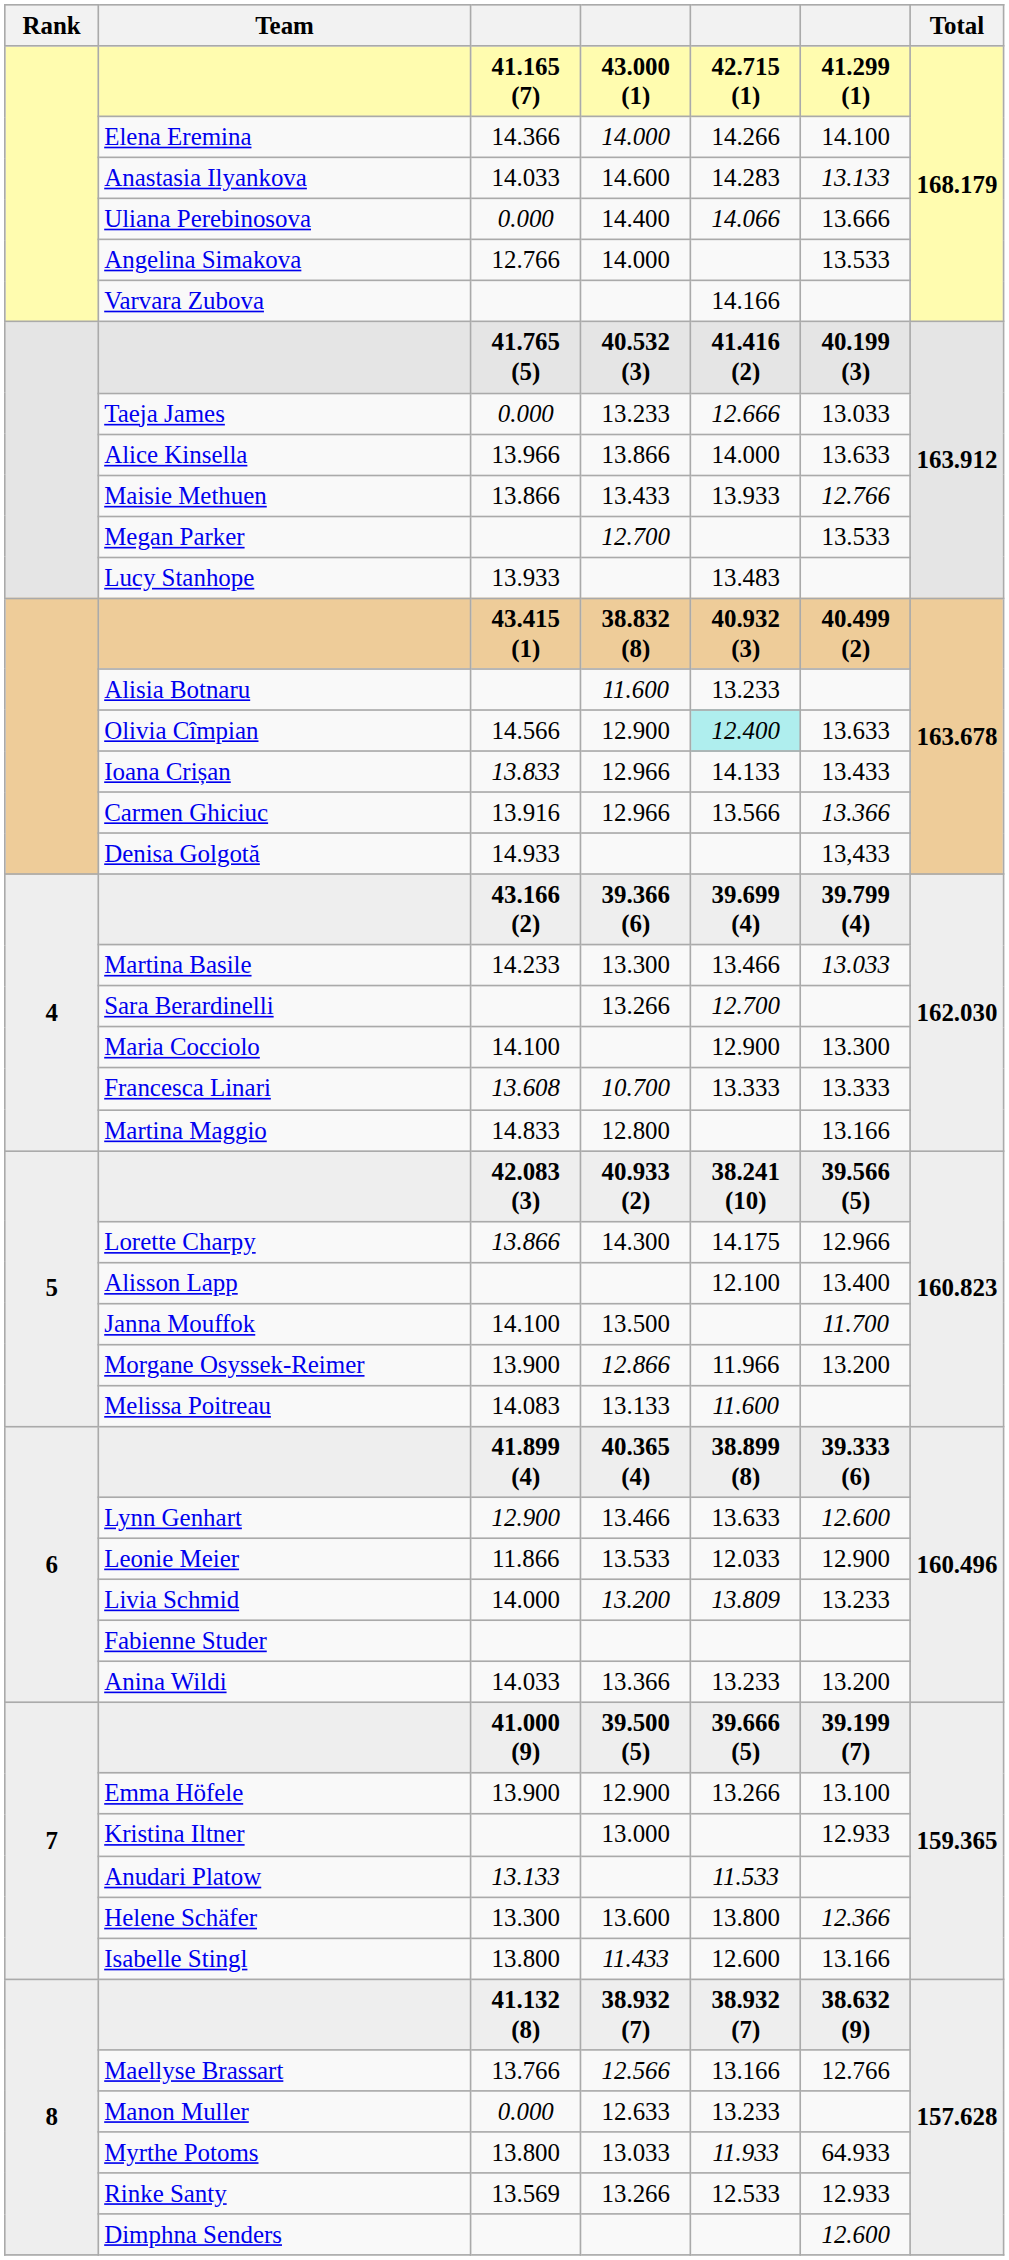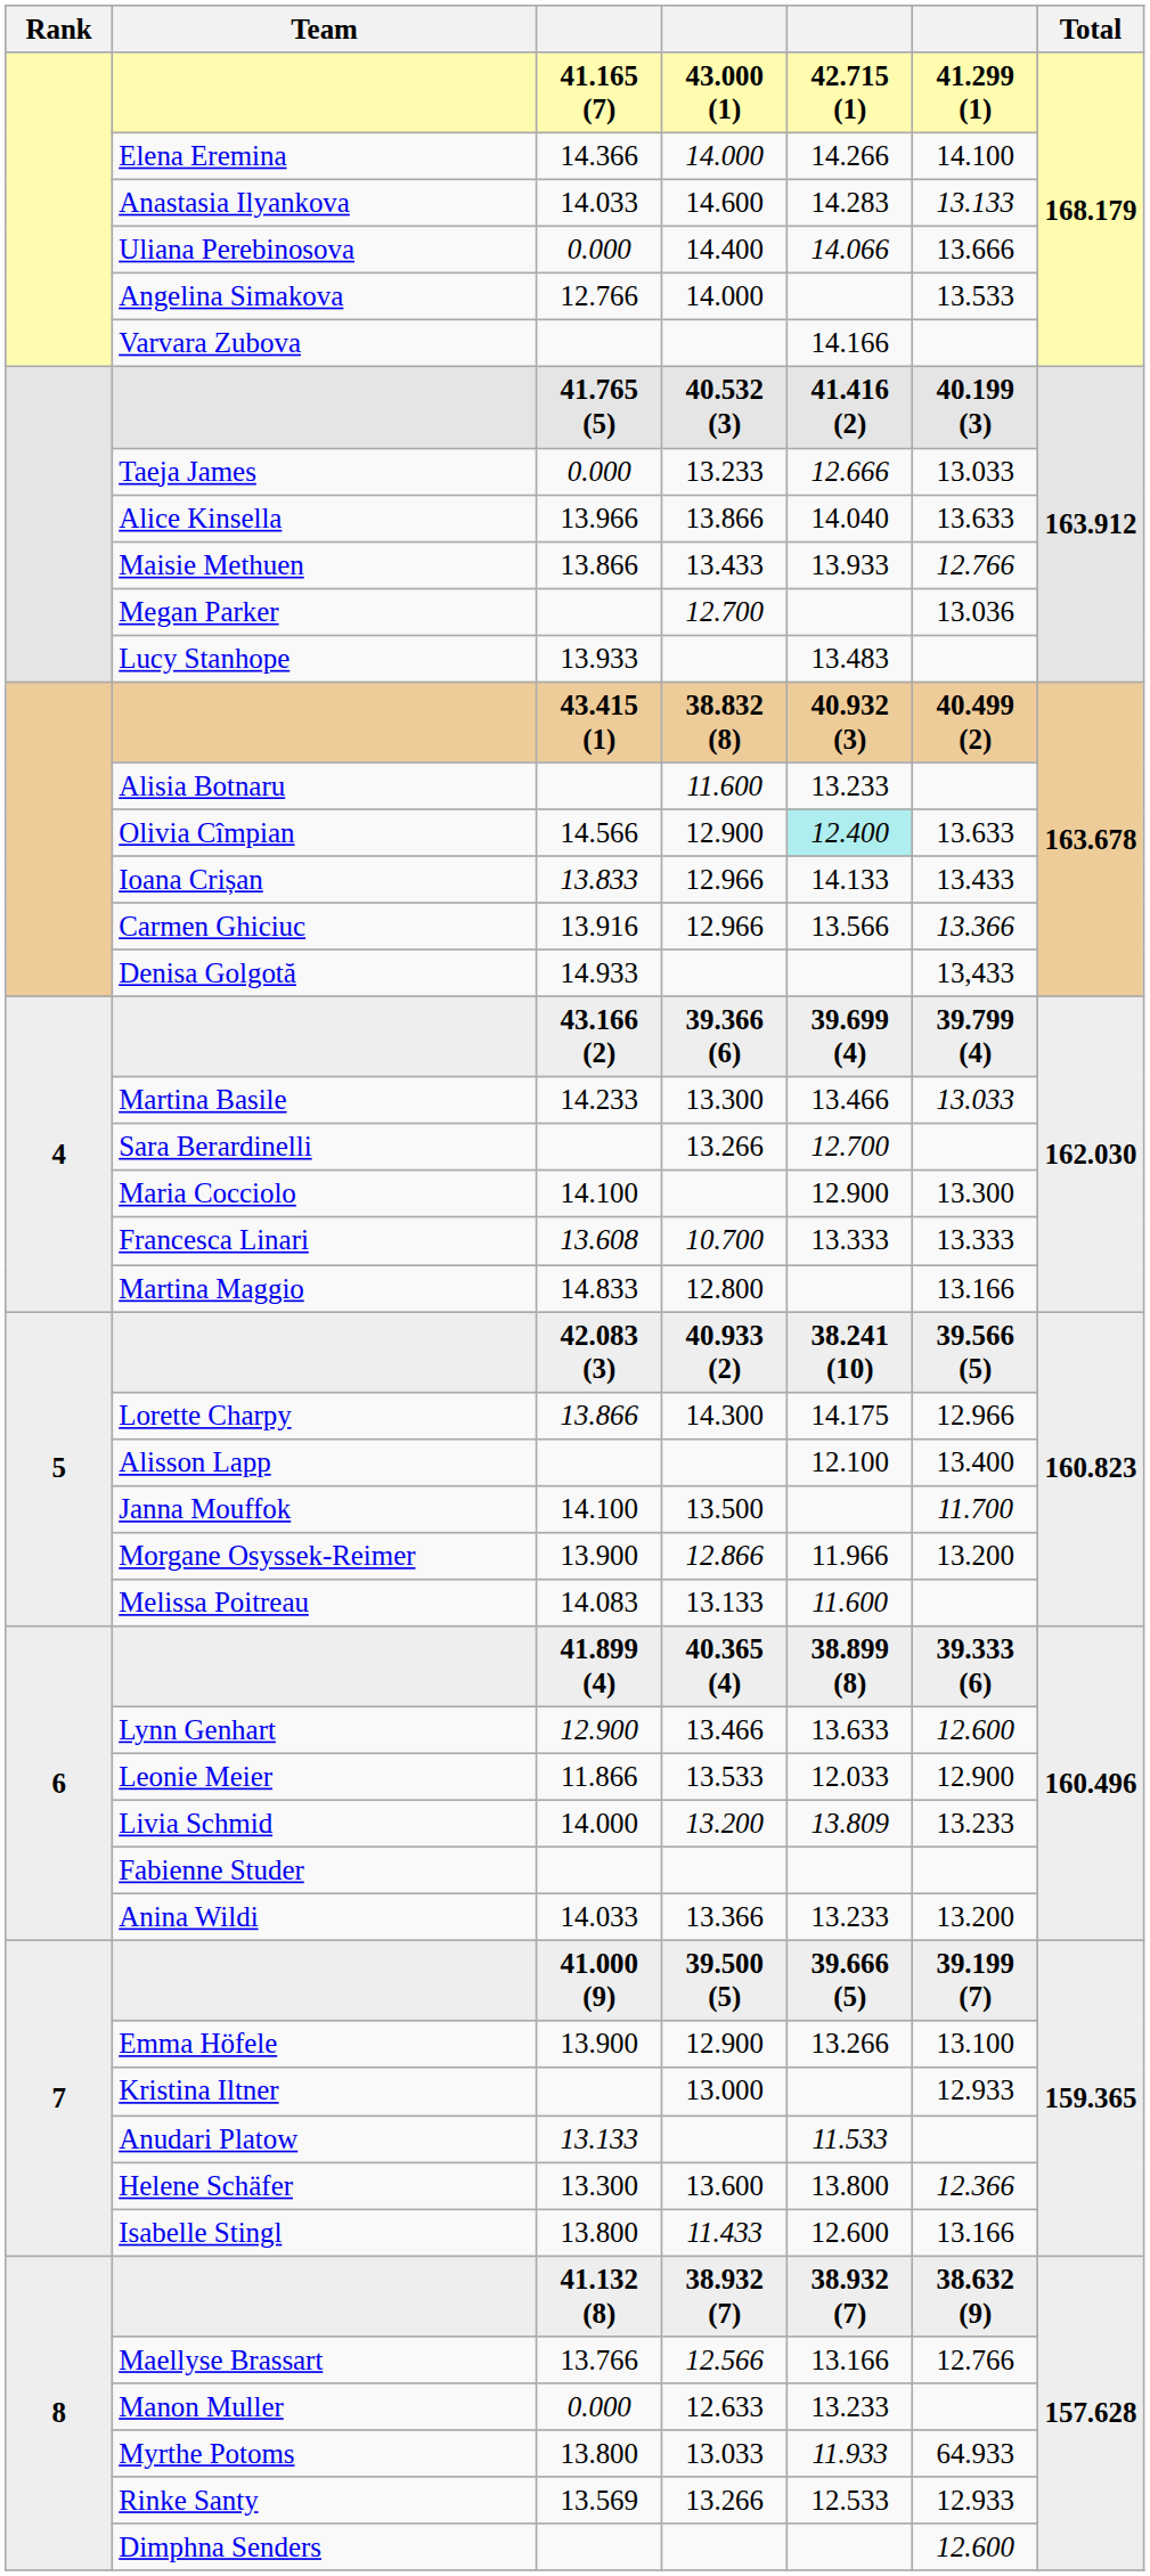 <table class="wikitable sortable" style="text-align:center; font-size:95%">
 <tr>
 <th scope="col" style="width:50px;">Rank</th>
 <th scope="col" style="width:220px;">Team</th>
 <th scope="col" style="width:60px;"></th>
 <th scope="col" style="width:60px;"></th>
 <th scope="col" style="width:60px;"></th>
 <th scope="col" style="width:60px;"></th>
 <th>Total</th>
 </tr>
 <tr style="background:#fffcaf;">
 <td rowspan= "6"><strong></strong></td>
 <td style="text-align:left;"><strong></strong></td>
 <td><strong>41.165 (7)</strong></td>
 <td><strong>43.000 (1)</strong></td>
 <td><strong>42.715 (1)</strong></td>
 <td><strong>41.299 (1)</strong></td>
 <td rowspan="6"><strong>168.179</strong></td>
 </tr>
 <tr>
 <td style="text-align:left;"><a href='#'>Elena Eremina</a></td>
 <td>14.366</td>
 <td><em>14.000</em></td>
 <td>14.266</td>
 <td>14.100</td>
 </tr>
 <tr>
 <td style="text-align:left;"><a href='#'>Anastasia Ilyankova</a></td>
 <td>14.033</td>
 <td>14.600</td>
 <td>14.283</td>
 <td><em>13.133</em></td>
 </tr>
 <tr>
 <td style="text-align:left;"><a href='#'>Uliana Perebinosova</a></td>
 <td><em>0.000</em></td>
 <td>14.400</td>
 <td><em>14.066</em></td>
 <td>13.666</td>
 </tr>
 <tr>
 <td style="text-align:left;"><a href='#'>Angelina Simakova</a></td>
 <td>12.766</td>
 <td>14.000</td>
 <td></td>
 <td>13.533</td>
 </tr>
 <tr>
 <td style="text-align:left;"><a href='#'>Varvara Zubova</a></td>
 <td></td>
 <td></td>
 <td>14.166</td>
 <td></td>
 </tr>
 <tr style="background:#e5e5e5;">
 <td rowspan="6"><strong></strong></td>
 <td style="text-align:left;"><strong></strong></td>
 <td><strong>41.765 (5)</strong></td>
 <td><strong>40.532 (3)</strong></td>
 <td><strong>41.416 (2)</strong></td>
 <td><strong>40.199 (3)</strong></td>
 <td rowspan="6"><strong>163.912</strong></td>
 </tr>
 <tr>
 <td style="text-align:left;"><a href='#'>Taeja James</a></td>
 <td><em>0.000</em></td>
 <td>13.233</td>
 <td><em>12.666</em></td>
 <td>13.033</td>
 </tr>
 <tr>
 <td style="text-align:left;"><a href='#'>Alice Kinsella</a></td>
 <td>13.966</td>
 <td>13.866</td>
-<td>14.000</td>
+<td>14.040</td>
 <td>13.633</td>
 </tr>
 <tr>
 <td style="text-align:left;"><a href='#'>Maisie Methuen</a></td>
 <td>13.866</td>
 <td>13.433</td>
 <td>13.933</td>
 <td><em>12.766</em></td>
 </tr>
 <tr>
 <td style="text-align:left;"><a href='#'>Megan Parker</a></td>
 <td></td>
 <td><em>12.700</em></td>
 <td></td>
-<td>13.533</td>
+<td>13.036</td>
 </tr>
 <tr>
 <td style="text-align:left;"><a href='#'>Lucy Stanhope</a></td>
 <td>13.933</td>
 <td></td>
 <td>13.483</td>
 <td></td>
 </tr>
 <tr style="background:#ec9;">
 <td rowspan="6"><strong></strong></td>
 <td style="text-align:left;"><strong></strong></td>
 <td><strong>43.415 (1)</strong></td>
 <td><strong>38.832 (8)</strong></td>
 <td><strong>40.932 (3)</strong></td>
 <td><strong>40.499 (2)</strong></td>
 <td rowspan="6"><strong>163.678</strong></td>
 </tr>
 <tr>
 <td style="text-align:left;"><a href='#'>Alisia Botnaru</a></td>
 <td></td>
 <td><em>11.600</em></td>
 <td>13.233</td>
 <td></td>
 </tr>
 <tr>
 <td style="text-align:left;"><a href='#'>Olivia Cîmpian</a></td>
 <td>14.566</td>
 <td>12.900</td>
 <td style="background: paleturquoise;"><em>12.400</em></td>
 <td>13.633</td>
 </tr>
 <tr>
 <td style="text-align:left;"><a href='#'>Ioana Crișan</a></td>
 <td><em>13.833</em></td>
 <td>12.966</td>
 <td>14.133</td>
 <td>13.433</td>
 </tr>
 <tr>
 <td style="text-align:left;"><a href='#'>Carmen Ghiciuc</a></td>
 <td>13.916</td>
 <td>12.966</td>
 <td>13.566</td>
 <td><em>13.366</em></td>
 </tr>
 <tr>
 <td style="text-align:left;"><a href='#'>Denisa Golgotă</a></td>
 <td>14.933</td>
 <td></td>
 <td></td>
 <td>13,433</td>
 </tr>
 <tr style="background:#eee;">
 <td rowspan="6"><strong>4</strong></td>
 <td style="text-align:left;"><strong></strong></td>
 <td><strong>43.166 (2)</strong></td>
 <td><strong>39.366 (6)</strong></td>
 <td><strong>39.699 (4)</strong></td>
 <td><strong>39.799 (4)</strong></td>
 <td rowspan="6"><strong>162.030</strong></td>
 </tr>
 <tr>
 <td style="text-align:left;"><a href='#'>Martina Basile</a></td>
 <td>14.233</td>
 <td>13.300</td>
 <td>13.466</td>
 <td><em>13.033</em></td>
 </tr>
 <tr>
 <td style="text-align:left;"><a href='#'>Sara Berardinelli</a></td>
 <td></td>
 <td>13.266</td>
 <td><em>12.700</em></td>
 <td></td>
 </tr>
 <tr>
 <td style="text-align:left;"><a href='#'>Maria Cocciolo</a></td>
 <td>14.100</td>
 <td></td>
 <td>12.900</td>
 <td>13.300</td>
 </tr>
 <tr>
 <td style="text-align:left;"><a href='#'>Francesca Linari</a></td>
 <td><em>13.608</em></td>
 <td><em>10.700</em></td>
 <td>13.333</td>
 <td>13.333</td>
 </tr>
 <tr>
 <td style="text-align:left;"><a href='#'>Martina Maggio</a></td>
 <td>14.833</td>
 <td>12.800</td>
 <td></td>
 <td>13.166</td>
 </tr>
 <tr style="background:#eee;">
 <td rowspan="6"><strong>5</strong></td>
 <td style="text-align:left;"><strong></strong></td>
 <td><strong>42.083 (3)</strong></td>
 <td><strong>40.933 (2)</strong></td>
 <td><strong>38.241 (10)</strong></td>
 <td><strong>39.566 (5)</strong></td>
 <td rowspan="6"><strong>160.823</strong></td>
 </tr>
 <tr>
 <td style="text-align:left;"><a href='#'>Lorette Charpy</a></td>
 <td><em>13.866</em></td>
 <td>14.300</td>
 <td>14.175</td>
 <td>12.966</td>
 </tr>
 <tr>
 <td style="text-align:left;"><a href='#'>Alisson Lapp</a></td>
 <td></td>
 <td></td>
 <td>12.100</td>
 <td>13.400</td>
 </tr>
 <tr>
 <td style="text-align:left;"><a href='#'>Janna Mouffok</a></td>
 <td>14.100</td>
 <td>13.500</td>
 <td></td>
 <td><em>11.700</em></td>
 </tr>
 <tr>
 <td style="text-align:left;"><a href='#'>Morgane Osyssek-Reimer</a></td>
 <td>13.900</td>
 <td><em>12.866</em></td>
 <td>11.966</td>
 <td>13.200</td>
 </tr>
 <tr>
 <td style="text-align:left;"><a href='#'>Melissa Poitreau</a></td>
 <td>14.083</td>
 <td>13.133</td>
 <td><em>11.600</em></td>
 <td></td>
 </tr>
 <tr style="background:#eee;">
 <td rowspan="6"><strong>6</strong></td>
 <td style="text-align:left;"><strong></strong></td>
 <td><strong>41.899 (4)</strong></td>
 <td><strong>40.365 (4)</strong></td>
 <td><strong>38.899 (8)</strong></td>
 <td><strong>39.333 (6)</strong></td>
 <td rowspan="6"><strong>160.496</strong></td>
 </tr>
 <tr>
 <td style="text-align:left;"><a href='#'>Lynn Genhart</a></td>
 <td><em>12.900</em></td>
 <td>13.466</td>
 <td>13.633</td>
 <td><em>12.600</em></td>
 </tr>
 <tr>
 <td style="text-align:left;"><a href='#'>Leonie Meier</a></td>
 <td>11.866</td>
 <td>13.533</td>
 <td>12.033</td>
 <td>12.900</td>
 </tr>
 <tr>
 <td style="text-align:left;"><a href='#'>Livia Schmid</a></td>
 <td>14.000</td>
 <td><em>13.200</em></td>
 <td><em>13.809</em></td>
 <td>13.233</td>
 </tr>
 <tr>
 <td style="text-align:left;"><a href='#'>Fabienne Studer</a></td>
 <td></td>
 <td></td>
 <td></td>
 <td></td>
 </tr>
 <tr>
 <td style="text-align:left;"><a href='#'>Anina Wildi</a></td>
 <td>14.033</td>
 <td>13.366</td>
 <td>13.233</td>
 <td>13.200</td>
 </tr>
 <tr style="background:#eee;">
 <td rowspan="6"><strong>7</strong></td>
 <td style="text-align:left;"><strong></strong></td>
 <td><strong>41.000 (9)</strong></td>
 <td><strong>39.500 (5)</strong></td>
 <td><strong>39.666 (5)</strong></td>
 <td><strong>39.199 (7)</strong></td>
 <td rowspan="6"><strong>159.365</strong></td>
 </tr>
 <tr>
 <td style="text-align:left;"><a href='#'>Emma Höfele</a></td>
 <td>13.900</td>
 <td>12.900</td>
 <td>13.266</td>
 <td>13.100</td>
 </tr>
 <tr>
 <td style="text-align:left;"><a href='#'>Kristina Iltner</a></td>
 <td></td>
 <td>13.000</td>
 <td></td>
 <td>12.933</td>
 </tr>
 <tr>
 <td style="text-align:left;"><a href='#'>Anudari Platow</a></td>
 <td><em>13.133</em></td>
 <td></td>
 <td><em>11.533</em></td>
 <td></td>
 </tr>
 <tr>
 <td style="text-align:left;"><a href='#'>Helene Schäfer</a></td>
 <td>13.300</td>
 <td>13.600</td>
 <td>13.800</td>
 <td><em>12.366</em></td>
 </tr>
 <tr>
 <td style="text-align:left;"><a href='#'>Isabelle Stingl</a></td>
 <td>13.800</td>
 <td><em>11.433</em></td>
 <td>12.600</td>
 <td>13.166</td>
 </tr>
 <tr style="background:#eee;">
 <td rowspan="6"><strong>8</strong></td>
 <td style="text-align:left;"><strong></strong></td>
 <td><strong>41.132 (8)</strong></td>
 <td><strong>38.932 (7)</strong></td>
 <td><strong>38.932 (7)</strong></td>
 <td><strong>38.632 (9)</strong></td>
 <td rowspan="6"><strong>157.628</strong></td>
 </tr>
 <tr>
 <td style="text-align:left;"><a href='#'>Maellyse Brassart</a></td>
 <td>13.766</td>
 <td><em>12.566</em></td>
 <td>13.166</td>
 <td>12.766</td>
 </tr>
 <tr>
 <td style="text-align:left;"><a href='#'>Manon Muller</a></td>
 <td><em>0.000</em></td>
 <td>12.633</td>
 <td>13.233</td>
 <td></td>
 </tr>
 <tr>
 <td style="text-align:left;"><a href='#'>Myrthe Potoms</a></td>
 <td>13.800</td>
 <td>13.033</td>
 <td><em>11.933</em></td>
 <td>64.933</td>
 </tr>
 <tr>
 <td style="text-align:left;"><a href='#'>Rinke Santy</a></td>
 <td>13.569</td>
 <td>13.266</td>
 <td>12.533</td>
 <td>12.933</td>
 </tr>
 <tr>
 <td style="text-align:left;"><a href='#'>Dimphna Senders</a></td>
 <td></td>
 <td></td>
 <td></td>
 <td><em>12.600</em></td>
 </tr>
 </table>
